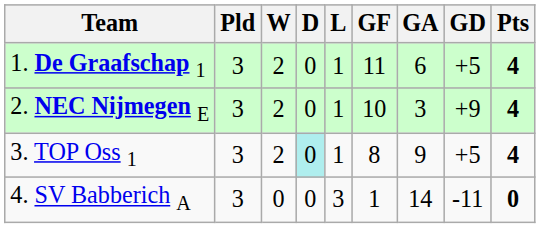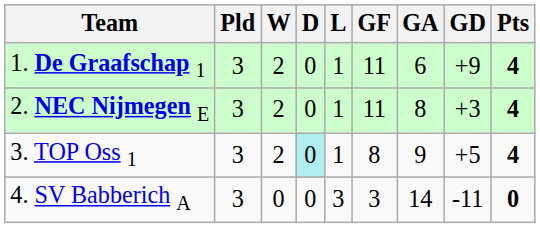 <table class="wikitable" style="text-align:center; float:left; margin-right:1em">
 <tr>
 <th>Team</th>
 <th>Pld</th>
 <th>W</th>
 <th>D</th>
 <th>L</th>
 <th>GF</th>
 <th>GA</th>
 <th>GD</th>
 <th>Pts</th>
 </tr>
 <tr bgcolor=ccffcc>
 <td align=left>1. <strong><a href='#'>De Graafschap</a></strong> <sub>1</sub></td>
 <td>3</td>
 <td>2</td>
 <td>0</td>
 <td>1</td>
 <td>11</td>
 <td>6</td>
-<td>+5</td>
+<td>+9</td>
 <td><strong>4</strong></td>
 </tr>
 <tr bgcolor=ccffcc>
 <td align=left>2. <strong><a href='#'>NEC Nijmegen</a></strong> <sub>E</sub></td>
 <td>3</td>
 <td>2</td>
 <td>0</td>
 <td>1</td>
-<td>10</td>
-<td>3</td>
-<td>+9</td>
+<td>11</td>
+<td>8</td>
+<td>+3</td>
 <td><strong>4</strong></td>
 </tr>
 <tr>
 <td align=left>3. <a href='#'>TOP Oss</a> <sub>1</sub></td>
 <td>3</td>
 <td>2</td>
 <td style="background: paleturquoise;">0</td>
 <td>1</td>
 <td>8</td>
 <td>9</td>
 <td>+5</td>
 <td><strong>4</strong></td>
 </tr>
 <tr>
 <td align=left>4. <a href='#'>SV Babberich</a> <sub>A</sub></td>
 <td>3</td>
 <td>0</td>
 <td>0</td>
 <td>3</td>
-<td>1</td>
+<td>3</td>
 <td>14</td>
 <td>-11</td>
 <td><strong>0</strong></td>
 </tr>
 </table>
